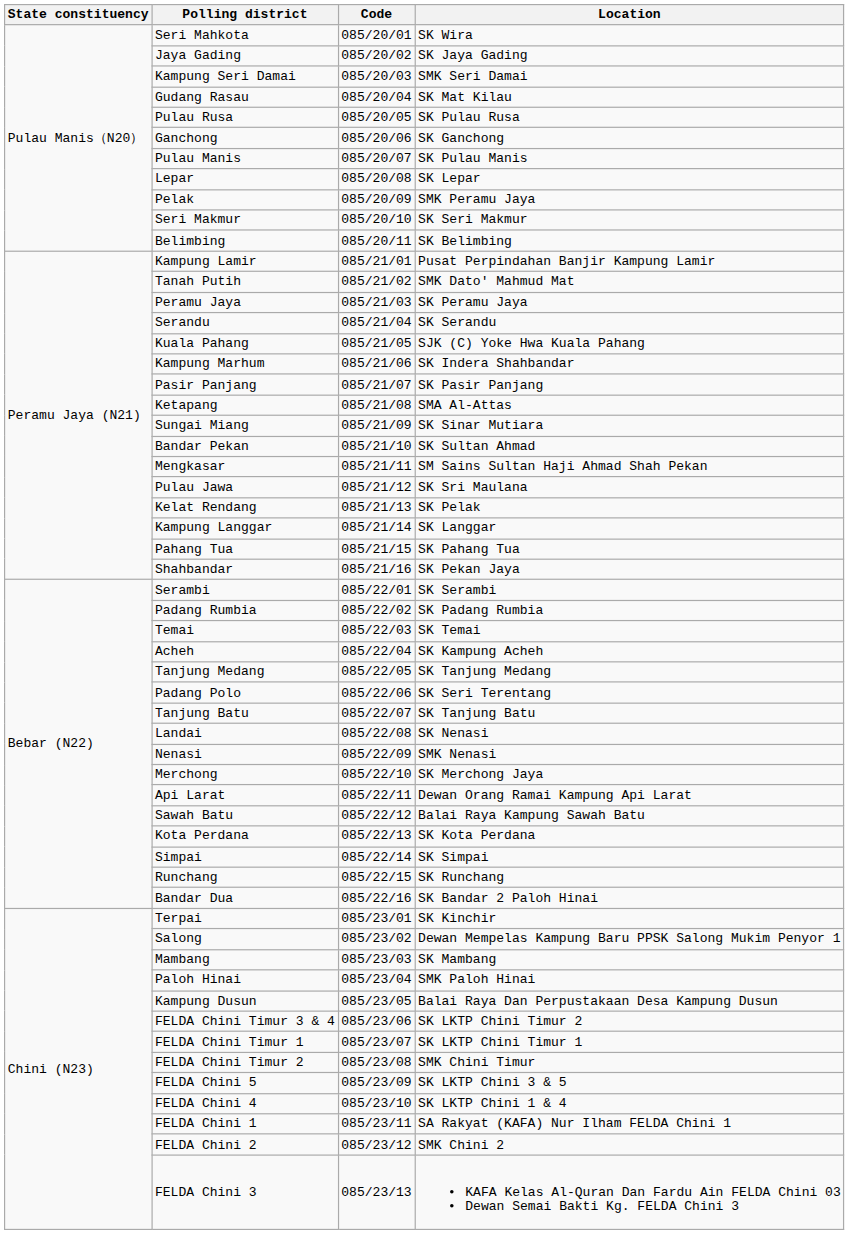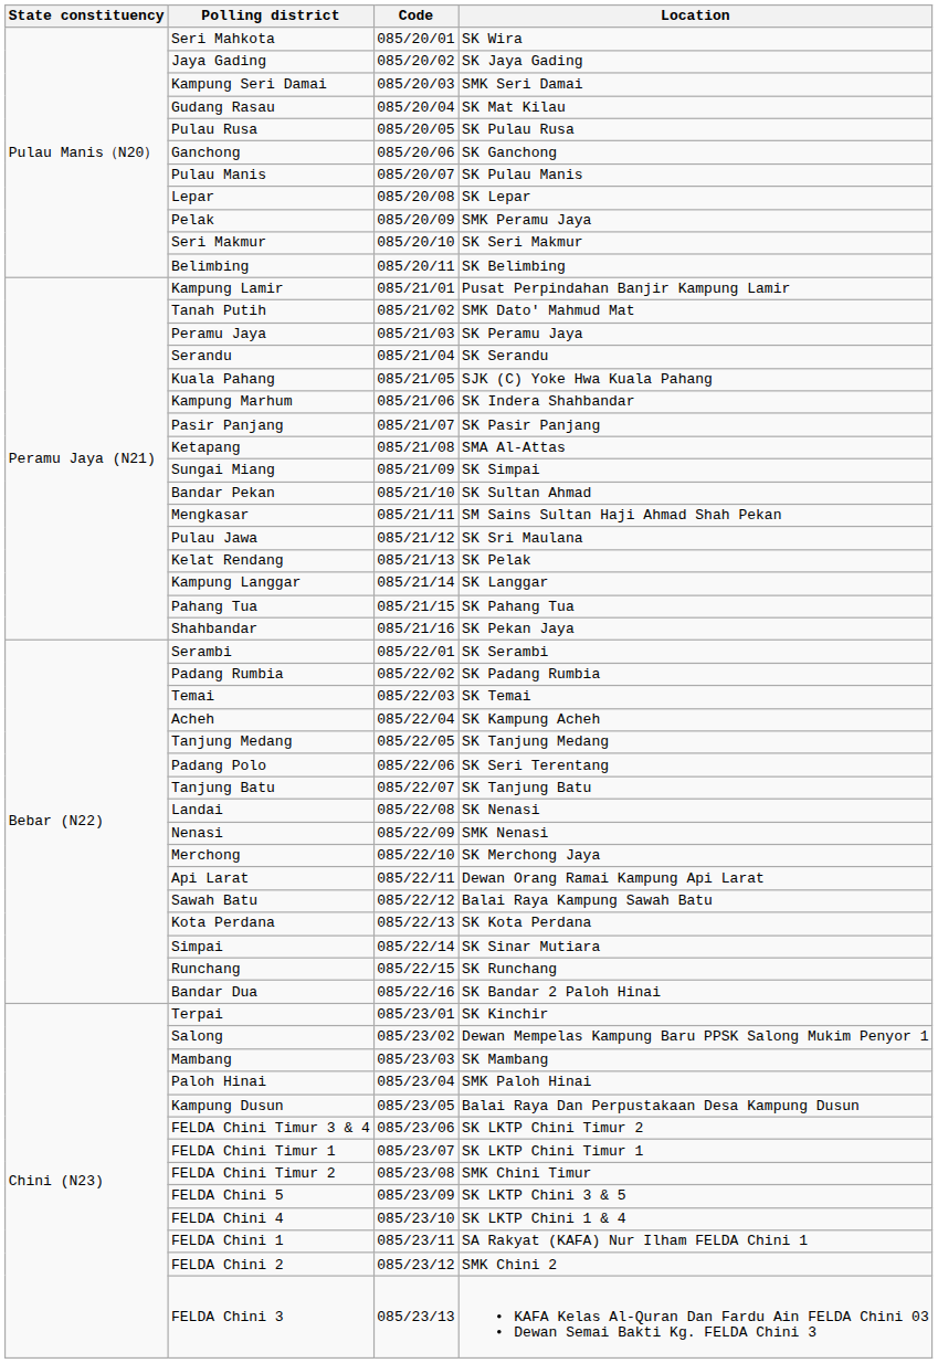 <table class="wikitable sortable mw-collapsible" style="white-space:nowrap;font-size:85%">
 <tr>
 <th>State constituency</th>
 <th>Polling district</th>
 <th>Code</th>
 <th>Location</th>
 </tr>
 <tr>
 <td rowspan="11">Pulau Manis（N20）</td>
 <td>Seri Mahkota</td>
 <td>085/20/01</td>
 <td>SK Wira</td>
 </tr>
 <tr>
 <td>Jaya Gading</td>
 <td>085/20/02</td>
 <td>SK Jaya Gading</td>
 </tr>
 <tr>
 <td>Kampung Seri Damai</td>
 <td>085/20/03</td>
 <td>SMK Seri Damai</td>
 </tr>
 <tr>
 <td>Gudang Rasau</td>
 <td>085/20/04</td>
 <td>SK Mat Kilau</td>
 </tr>
 <tr>
 <td>Pulau Rusa</td>
 <td>085/20/05</td>
 <td>SK Pulau Rusa</td>
 </tr>
 <tr>
 <td>Ganchong</td>
 <td>085/20/06</td>
 <td>SK Ganchong</td>
 </tr>
 <tr>
 <td>Pulau Manis</td>
 <td>085/20/07</td>
 <td>SK Pulau Manis</td>
 </tr>
 <tr>
 <td>Lepar</td>
 <td>085/20/08</td>
 <td>SK Lepar</td>
 </tr>
 <tr>
 <td>Pelak</td>
 <td>085/20/09</td>
 <td>SMK Peramu Jaya</td>
 </tr>
 <tr>
 <td>Seri Makmur</td>
 <td>085/20/10</td>
 <td>SK Seri Makmur</td>
 </tr>
 <tr>
 <td>Belimbing</td>
 <td>085/20/11</td>
 <td>SK Belimbing</td>
 </tr>
 <tr>
 <td rowspan="16">Peramu Jaya (N21)</td>
 <td>Kampung Lamir</td>
 <td>085/21/01</td>
 <td>Pusat Perpindahan Banjir Kampung Lamir</td>
 </tr>
 <tr>
 <td>Tanah Putih</td>
 <td>085/21/02</td>
 <td>SMK Dato' Mahmud Mat</td>
 </tr>
 <tr>
 <td>Peramu Jaya</td>
 <td>085/21/03</td>
 <td>SK Peramu Jaya</td>
 </tr>
 <tr>
 <td>Serandu</td>
 <td>085/21/04</td>
 <td>SK Serandu</td>
 </tr>
 <tr>
 <td>Kuala Pahang</td>
 <td>085/21/05</td>
 <td>SJK (C) Yoke Hwa Kuala Pahang</td>
 </tr>
 <tr>
 <td>Kampung Marhum</td>
 <td>085/21/06</td>
 <td>SK Indera Shahbandar</td>
 </tr>
 <tr>
 <td>Pasir Panjang</td>
 <td>085/21/07</td>
 <td>SK Pasir Panjang</td>
 </tr>
 <tr>
 <td>Ketapang</td>
 <td>085/21/08</td>
 <td>SMA Al-Attas</td>
 </tr>
 <tr>
 <td>Sungai Miang</td>
 <td>085/21/09</td>
-<td>SK Sinar Mutiara</td>
+<td>SK Simpai</td>
 </tr>
 <tr>
 <td>Bandar Pekan</td>
 <td>085/21/10</td>
 <td>SK Sultan Ahmad</td>
 </tr>
 <tr>
 <td>Mengkasar</td>
 <td>085/21/11</td>
 <td>SM Sains Sultan Haji Ahmad Shah Pekan</td>
 </tr>
 <tr>
 <td>Pulau Jawa</td>
 <td>085/21/12</td>
 <td>SK Sri Maulana</td>
 </tr>
 <tr>
 <td>Kelat Rendang</td>
 <td>085/21/13</td>
 <td>SK Pelak</td>
 </tr>
 <tr>
 <td>Kampung Langgar</td>
 <td>085/21/14</td>
 <td>SK Langgar</td>
 </tr>
 <tr>
 <td>Pahang Tua</td>
 <td>085/21/15</td>
 <td>SK Pahang Tua</td>
 </tr>
 <tr>
 <td>Shahbandar</td>
 <td>085/21/16</td>
 <td>SK Pekan Jaya</td>
 </tr>
 <tr>
 <td rowspan="16">Bebar (N22)</td>
 <td>Serambi</td>
 <td>085/22/01</td>
 <td>SK Serambi</td>
 </tr>
 <tr>
 <td>Padang Rumbia</td>
 <td>085/22/02</td>
 <td>SK Padang Rumbia</td>
 </tr>
 <tr>
 <td>Temai</td>
 <td>085/22/03</td>
 <td>SK Temai</td>
 </tr>
 <tr>
 <td>Acheh</td>
 <td>085/22/04</td>
 <td>SK Kampung Acheh</td>
 </tr>
 <tr>
 <td>Tanjung Medang</td>
 <td>085/22/05</td>
 <td>SK Tanjung Medang</td>
 </tr>
 <tr>
 <td>Padang Polo</td>
 <td>085/22/06</td>
 <td>SK Seri Terentang</td>
 </tr>
 <tr>
 <td>Tanjung Batu</td>
 <td>085/22/07</td>
 <td>SK Tanjung Batu</td>
 </tr>
 <tr>
 <td>Landai</td>
 <td>085/22/08</td>
 <td>SK Nenasi</td>
 </tr>
 <tr>
 <td>Nenasi</td>
 <td>085/22/09</td>
 <td>SMK Nenasi</td>
 </tr>
 <tr>
 <td>Merchong</td>
 <td>085/22/10</td>
 <td>SK Merchong Jaya</td>
 </tr>
 <tr>
 <td>Api Larat</td>
 <td>085/22/11</td>
 <td>Dewan Orang Ramai Kampung Api Larat</td>
 </tr>
 <tr>
 <td>Sawah Batu</td>
 <td>085/22/12</td>
 <td>Balai Raya Kampung Sawah Batu</td>
 </tr>
 <tr>
 <td>Kota Perdana</td>
 <td>085/22/13</td>
 <td>SK Kota Perdana</td>
 </tr>
 <tr>
 <td>Simpai</td>
 <td>085/22/14</td>
-<td>SK Simpai</td>
+<td>SK Sinar Mutiara</td>
 </tr>
 <tr>
 <td>Runchang</td>
 <td>085/22/15</td>
 <td>SK Runchang</td>
 </tr>
 <tr>
 <td>Bandar Dua</td>
 <td>085/22/16</td>
 <td>SK Bandar 2 Paloh Hinai</td>
 </tr>
 <tr>
 <td rowspan="13">Chini (N23)</td>
 <td>Terpai</td>
 <td>085/23/01</td>
 <td>SK Kinchir</td>
 </tr>
 <tr>
 <td>Salong</td>
 <td>085/23/02</td>
 <td>Dewan Mempelas Kampung Baru PPSK Salong Mukim Penyor 1</td>
 </tr>
 <tr>
 <td>Mambang</td>
 <td>085/23/03</td>
 <td>SK Mambang</td>
 </tr>
 <tr>
 <td>Paloh Hinai</td>
 <td>085/23/04</td>
 <td>SMK Paloh Hinai</td>
 </tr>
 <tr>
 <td>Kampung Dusun</td>
 <td>085/23/05</td>
 <td>Balai Raya Dan Perpustakaan Desa Kampung Dusun</td>
 </tr>
 <tr>
 <td>FELDA Chini Timur 3 & 4</td>
 <td>085/23/06</td>
 <td>SK LKTP Chini Timur 2</td>
 </tr>
 <tr>
 <td>FELDA Chini Timur 1</td>
 <td>085/23/07</td>
 <td>SK LKTP Chini Timur 1</td>
 </tr>
 <tr>
 <td>FELDA Chini Timur 2</td>
 <td>085/23/08</td>
 <td>SMK Chini Timur</td>
 </tr>
 <tr>
 <td>FELDA Chini 5</td>
 <td>085/23/09</td>
 <td>SK LKTP Chini 3 & 5</td>
 </tr>
 <tr>
 <td>FELDA Chini 4</td>
 <td>085/23/10</td>
 <td>SK LKTP Chini 1 & 4</td>
 </tr>
 <tr>
 <td>FELDA Chini 1</td>
 <td>085/23/11</td>
 <td>SA Rakyat (KAFA) Nur Ilham FELDA Chini 1</td>
 </tr>
 <tr>
 <td>FELDA Chini 2</td>
 <td>085/23/12</td>
 <td>SMK Chini 2</td>
 </tr>
 <tr>
 <td>FELDA Chini 3</td>
 <td>085/23/13</td>
 <td><br><ul><li>KAFA Kelas Al-Quran Dan Fardu Ain FELDA Chini 03</li><li>Dewan Semai Bakti Kg. FELDA Chini 3</li></ul></td>
 </tr>
 </table>
